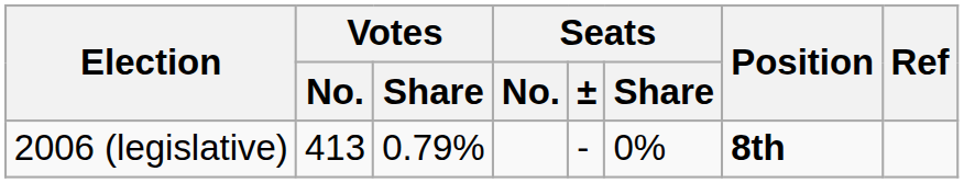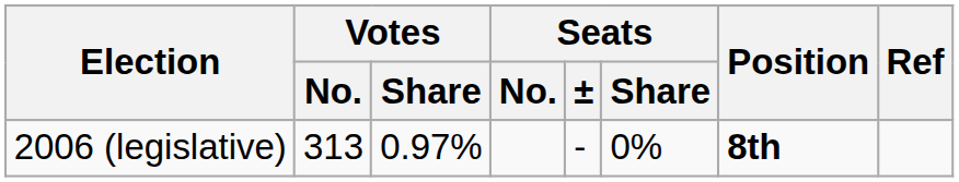 <table class="wikitable">
 <tr>
 <th rowspan="2">Election</th>
 <th colspan="2">Votes</th>
 <th colspan="3">Seats</th>
 <th rowspan="2">Position</th>
 <th rowspan="2">Ref</th>
 </tr>
 <tr>
 <th>No.</th>
 <th>Share</th>
 <th>No.</th>
 <th>±</th>
 <th>Share</th>
 </tr>
 <tr>
 <td>2006 (legislative)</td>
-<td>413</td>
-<td>0.79%</td>
+<td>313</td>
+<td>0.97%</td>
 <td></td>
 <td>-</td>
 <td>0%</td>
 <td><strong>8th</strong></td>
 <td></td>
 </tr>
 </table>
